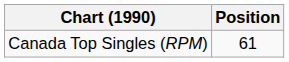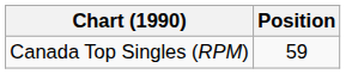 <table class="wikitable sortable">
 <tr>
 <th>Chart (1990)</th>
 <th>Position</th>
 </tr>
 <tr>
 <td align="left">Canada Top Singles (<em>RPM</em>)</td>
-<td align="center">61</td>
+<td align="center">59</td>
 </tr>
 </table>
